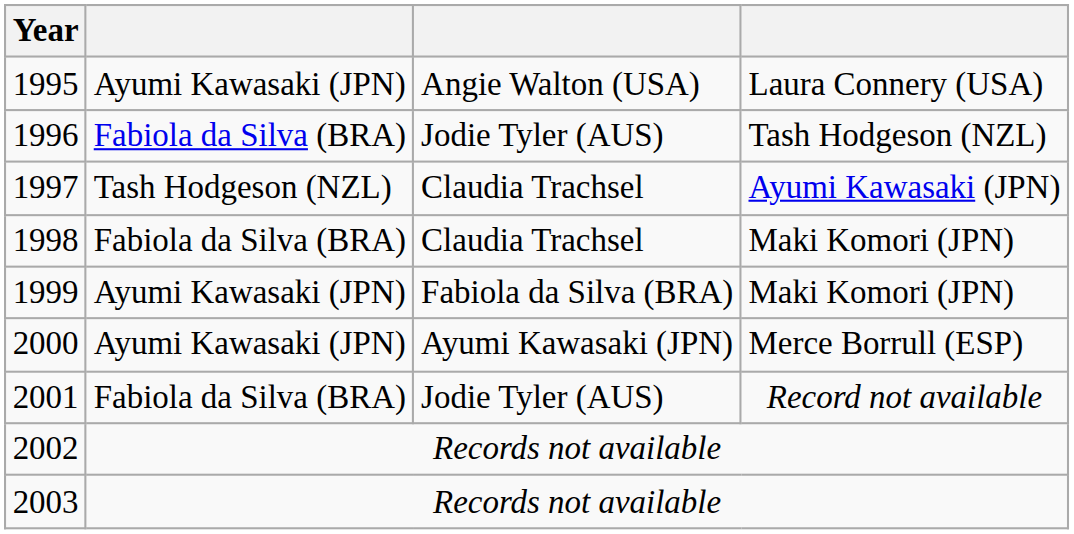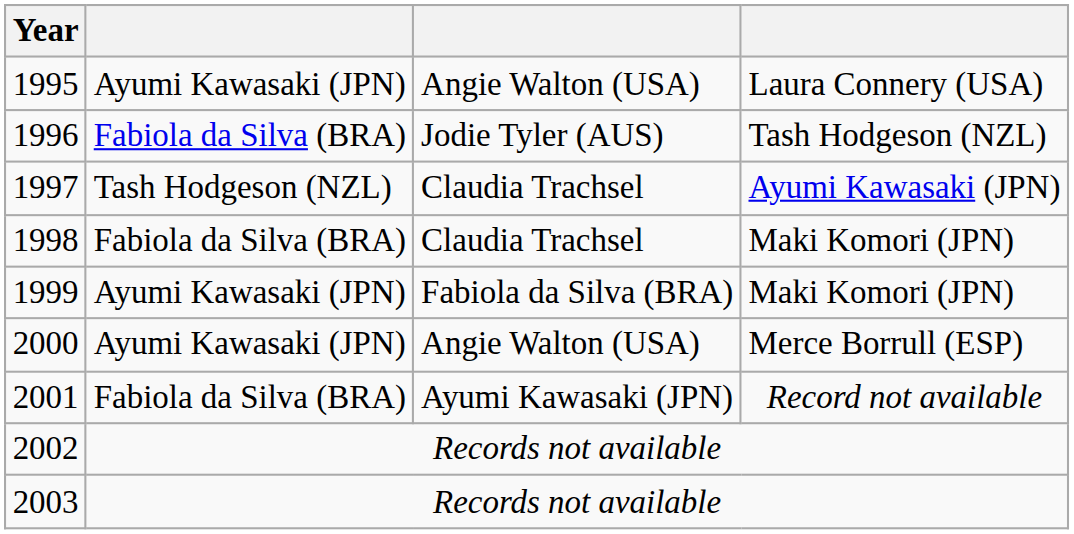 <table class="wikitable">
 <tr>
 <th>Year</th>
 <th></th>
 <th></th>
 <th></th>
 </tr>
 <tr>
 <td>1995</td>
 <td>Ayumi Kawasaki (JPN)</td>
 <td>Angie Walton (USA)</td>
 <td>Laura Connery (USA)</td>
 </tr>
 <tr>
 <td>1996</td>
 <td><a href='#'>Fabiola da Silva</a> (BRA)</td>
 <td>Jodie Tyler (AUS)</td>
 <td>Tash Hodgeson (NZL)</td>
 </tr>
 <tr>
 <td>1997</td>
 <td>Tash Hodgeson (NZL)</td>
 <td>Claudia Trachsel</td>
 <td><a href='#'>Ayumi Kawasaki</a> (JPN)</td>
 </tr>
 <tr>
 <td>1998</td>
 <td>Fabiola da Silva (BRA)</td>
 <td>Claudia Trachsel</td>
 <td>Maki Komori (JPN)</td>
 </tr>
 <tr>
 <td>1999</td>
 <td>Ayumi Kawasaki (JPN)</td>
 <td>Fabiola da Silva (BRA)</td>
 <td>Maki Komori (JPN)</td>
 </tr>
 <tr>
 <td>2000</td>
 <td>Ayumi Kawasaki (JPN)</td>
-<td>Ayumi Kawasaki (JPN)</td>
+<td>Angie Walton (USA)</td>
 <td>Merce Borrull (ESP)</td>
 </tr>
 <tr>
 <td>2001</td>
 <td>Fabiola da Silva (BRA)</td>
-<td>Jodie Tyler (AUS)</td>
+<td>Ayumi Kawasaki (JPN)</td>
 <td style="text-align:center"><em>Record not available</em></td>
 </tr>
 <tr>
 <td>2002</td>
 <td colspan="3" style="text-align:center"><em>Records not available</em></td>
 </tr>
 <tr>
 <td>2003</td>
 <td colspan="3" style="text-align:center"><em>Records not available</em></td>
 </tr>
 </table>
